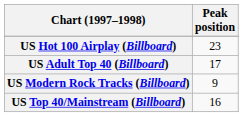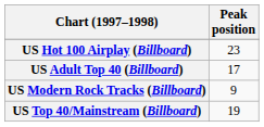 <table class="wikitable sortable plainrowheaders" style="text-align:center">
 <tr>
 <th>Chart (1997–1998)</th>
 <th>Peak<br>position</th>
 </tr>
 <tr>
 </tr>
 <tr>
 </tr>
 <tr>
 </tr>
 <tr>
 </tr>
 <tr>
 </tr>
 <tr>
 </tr>
 <tr>
 <th scope="row">US <a href='#'>Hot 100 Airplay</a> (<em><a href='#'>Billboard</a></em>)</th>
 <td>23</td>
 </tr>
 <tr>
 <th scope="row">US <a href='#'>Adult Top 40</a> (<em><a href='#'>Billboard</a></em>)</th>
 <td>17</td>
 </tr>
 <tr>
 <th scope="row">US <a href='#'>Modern Rock Tracks</a> (<em><a href='#'>Billboard</a></em>)</th>
 <td>9</td>
 </tr>
 <tr>
 <th scope="row">US <a href='#'>Top 40/Mainstream</a> (<em><a href='#'>Billboard</a></em>)</th>
-<td>16</td>
+<td>19</td>
 </tr>
 </table>
